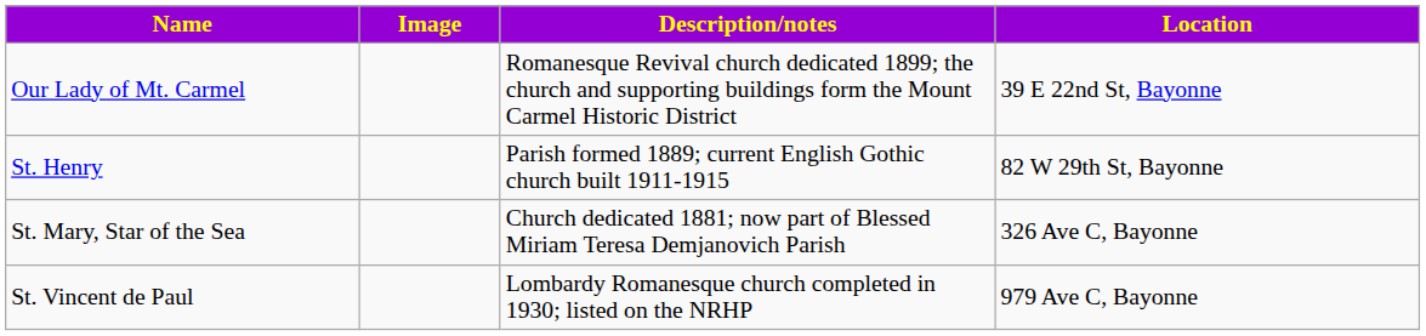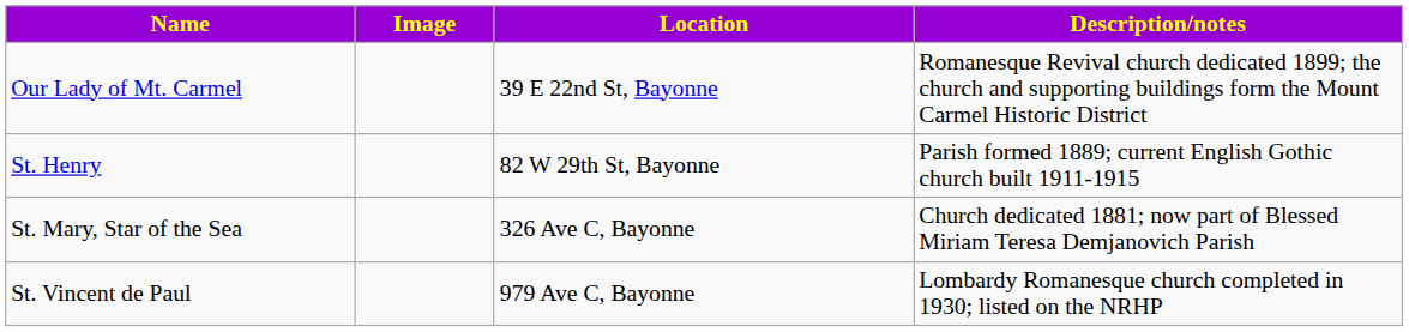 <table class="wikitable sortable" style="width:75%">
 <tr>
 <th style="background:darkviolet; color:yellow;" width="25%"><strong>Name</strong></th>
 <th style="background:darkviolet; color:yellow;" width="10%"><strong>Image</strong></th>
+<th style="background:darkviolet; color:yellow;" width="30%"><strong>Location</strong></th>
 <th style="background:darkviolet; color:yellow;" width="35%"><strong>Description/notes</strong></th>
-<th style="background:darkviolet; color:yellow;" width="30%"><strong>Location</strong></th>
 </tr>
 <tr>
 <td><a href='#'>Our Lady of Mt. Carmel</a></td>
 <td></td>
+<td>39 E 22nd St, <a href='#'>Bayonne</a></td>
 <td>Romanesque Revival church dedicated 1899; the church and supporting buildings form the Mount Carmel Historic District</td>
-<td>39 E 22nd St, <a href='#'>Bayonne</a></td>
 </tr>
 <tr>
 <td><a href='#'>St. Henry</a></td>
 <td></td>
+<td>82 W 29th St, Bayonne</td>
 <td>Parish formed 1889; current English Gothic church built 1911-1915</td>
-<td>82 W 29th St, Bayonne</td>
 </tr>
 <tr>
 <td>St. Mary, Star of the Sea</td>
 <td></td>
+<td>326 Ave C, Bayonne</td>
 <td>Church dedicated 1881; now part of Blessed Miriam Teresa Demjanovich Parish</td>
-<td>326 Ave C, Bayonne</td>
 </tr>
 <tr>
 <td>St. Vincent de Paul</td>
 <td></td>
+<td>979 Ave C, Bayonne</td>
 <td>Lombardy Romanesque church completed in 1930; listed on the NRHP</td>
-<td>979 Ave C, Bayonne</td>
 </tr>
 </table>
